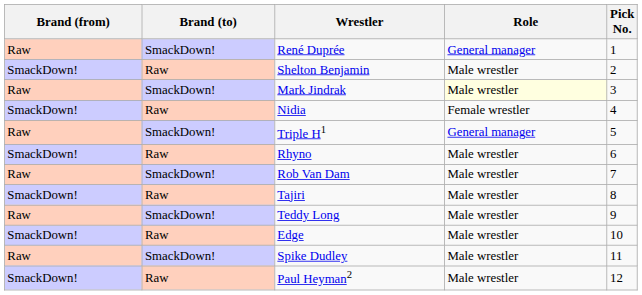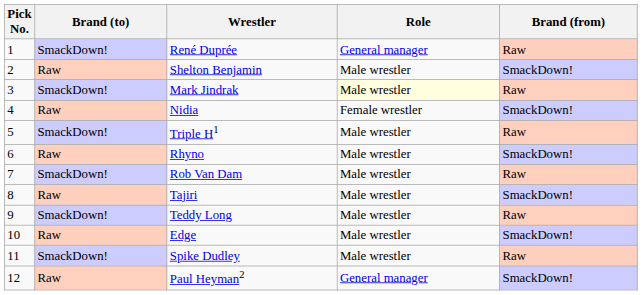 <table class="wikitable sortable" style="width: 50%">
 <tr>
-<th !width=5%>Brand (from)</th>
+<th width=2%>Pick No.</th>
 <th !width=5%>Brand (to)</th>
 <th !width=30%>Wrestler</th>
 <th !width=30%>Role</th>
-<th width=2%>Pick No.</th>
+<th !width=5%>Brand (from)</th>
 </tr>
 <tr>
-<td style="background:#ffd0bd">Raw</td>
+<td>1</td>
 <td style="background:#ccf">SmackDown!</td>
 <td><a href='#'>René Duprée</a></td>
 <td><a href='#'>General manager</a></td>
-<td>1</td>
+<td style="background:#ffd0bd">Raw</td>
 </tr>
 <tr>
-<td style="background:#ccf">SmackDown!</td>
+<td>2</td>
 <td style="background:#ffd0bd">Raw</td>
 <td><a href='#'>Shelton Benjamin</a></td>
 <td>Male wrestler</td>
-<td>2</td>
+<td style="background:#ccf">SmackDown!</td>
 </tr>
 <tr>
-<td style="background:#ffd0bd">Raw</td>
+<td>3</td>
 <td style="background:#ccf">SmackDown!</td>
 <td><a href='#'>Mark Jindrak</a></td>
 <td style="background: lightyellow;">Male wrestler</td>
-<td>3</td>
+<td style="background:#ffd0bd">Raw</td>
 </tr>
 <tr>
-<td style="background:#ccf">SmackDown!</td>
+<td>4</td>
 <td style="background:#ffd0bd">Raw</td>
 <td><a href='#'>Nidia</a></td>
 <td>Female wrestler</td>
-<td>4</td>
+<td style="background:#ccf">SmackDown!</td>
 </tr>
 <tr>
-<td style="background:#ffd0bd">Raw</td>
+<td>5</td>
 <td style="background:#ccf">SmackDown!</td>
 <td><a href='#'>Triple H</a><sup>1</sup></td>
-<td><a href='#'>General manager</a></td>
-<td>5</td>
+<td>Male wrestler</td>
+<td style="background:#ffd0bd">Raw</td>
 </tr>
 <tr>
-<td style="background:#ccf">SmackDown!</td>
+<td>6</td>
 <td style="background:#ffd0bd">Raw</td>
 <td><a href='#'>Rhyno</a></td>
 <td>Male wrestler</td>
-<td>6</td>
+<td style="background:#ccf">SmackDown!</td>
 </tr>
 <tr>
-<td style="background:#ffd0bd">Raw</td>
+<td>7</td>
 <td style="background:#ccf">SmackDown!</td>
 <td><a href='#'>Rob Van Dam</a></td>
 <td>Male wrestler</td>
-<td>7</td>
+<td style="background:#ffd0bd">Raw</td>
 </tr>
 <tr>
-<td style="background:#ccf">SmackDown!</td>
+<td>8</td>
 <td style="background:#ffd0bd">Raw</td>
 <td><a href='#'>Tajiri</a></td>
 <td>Male wrestler</td>
-<td>8</td>
+<td style="background:#ccf">SmackDown!</td>
 </tr>
 <tr>
-<td style="background:#ffd0bd">Raw</td>
+<td>9</td>
 <td style="background:#ccf">SmackDown!</td>
 <td><a href='#'>Teddy Long</a></td>
 <td>Male wrestler</td>
-<td>9</td>
+<td style="background:#ffd0bd">Raw</td>
 </tr>
 <tr>
-<td style="background:#ccf">SmackDown!</td>
+<td>10</td>
 <td style="background:#ffd0bd">Raw</td>
 <td><a href='#'>Edge</a></td>
 <td>Male wrestler</td>
-<td>10</td>
+<td style="background:#ccf">SmackDown!</td>
 </tr>
 <tr>
-<td style="background:#ffd0bd">Raw</td>
+<td>11</td>
 <td style="background:#ccf">SmackDown!</td>
 <td><a href='#'>Spike Dudley</a></td>
 <td>Male wrestler</td>
-<td>11</td>
+<td style="background:#ffd0bd">Raw</td>
 </tr>
 <tr>
-<td style="background:#ccf">SmackDown!</td>
+<td>12</td>
 <td style="background:#ffd0bd">Raw</td>
 <td><a href='#'>Paul Heyman</a><sup>2</sup></td>
-<td>Male wrestler</td>
-<td>12</td>
+<td><a href='#'>General manager</a></td>
+<td style="background:#ccf">SmackDown!</td>
 </tr>
 </table>
